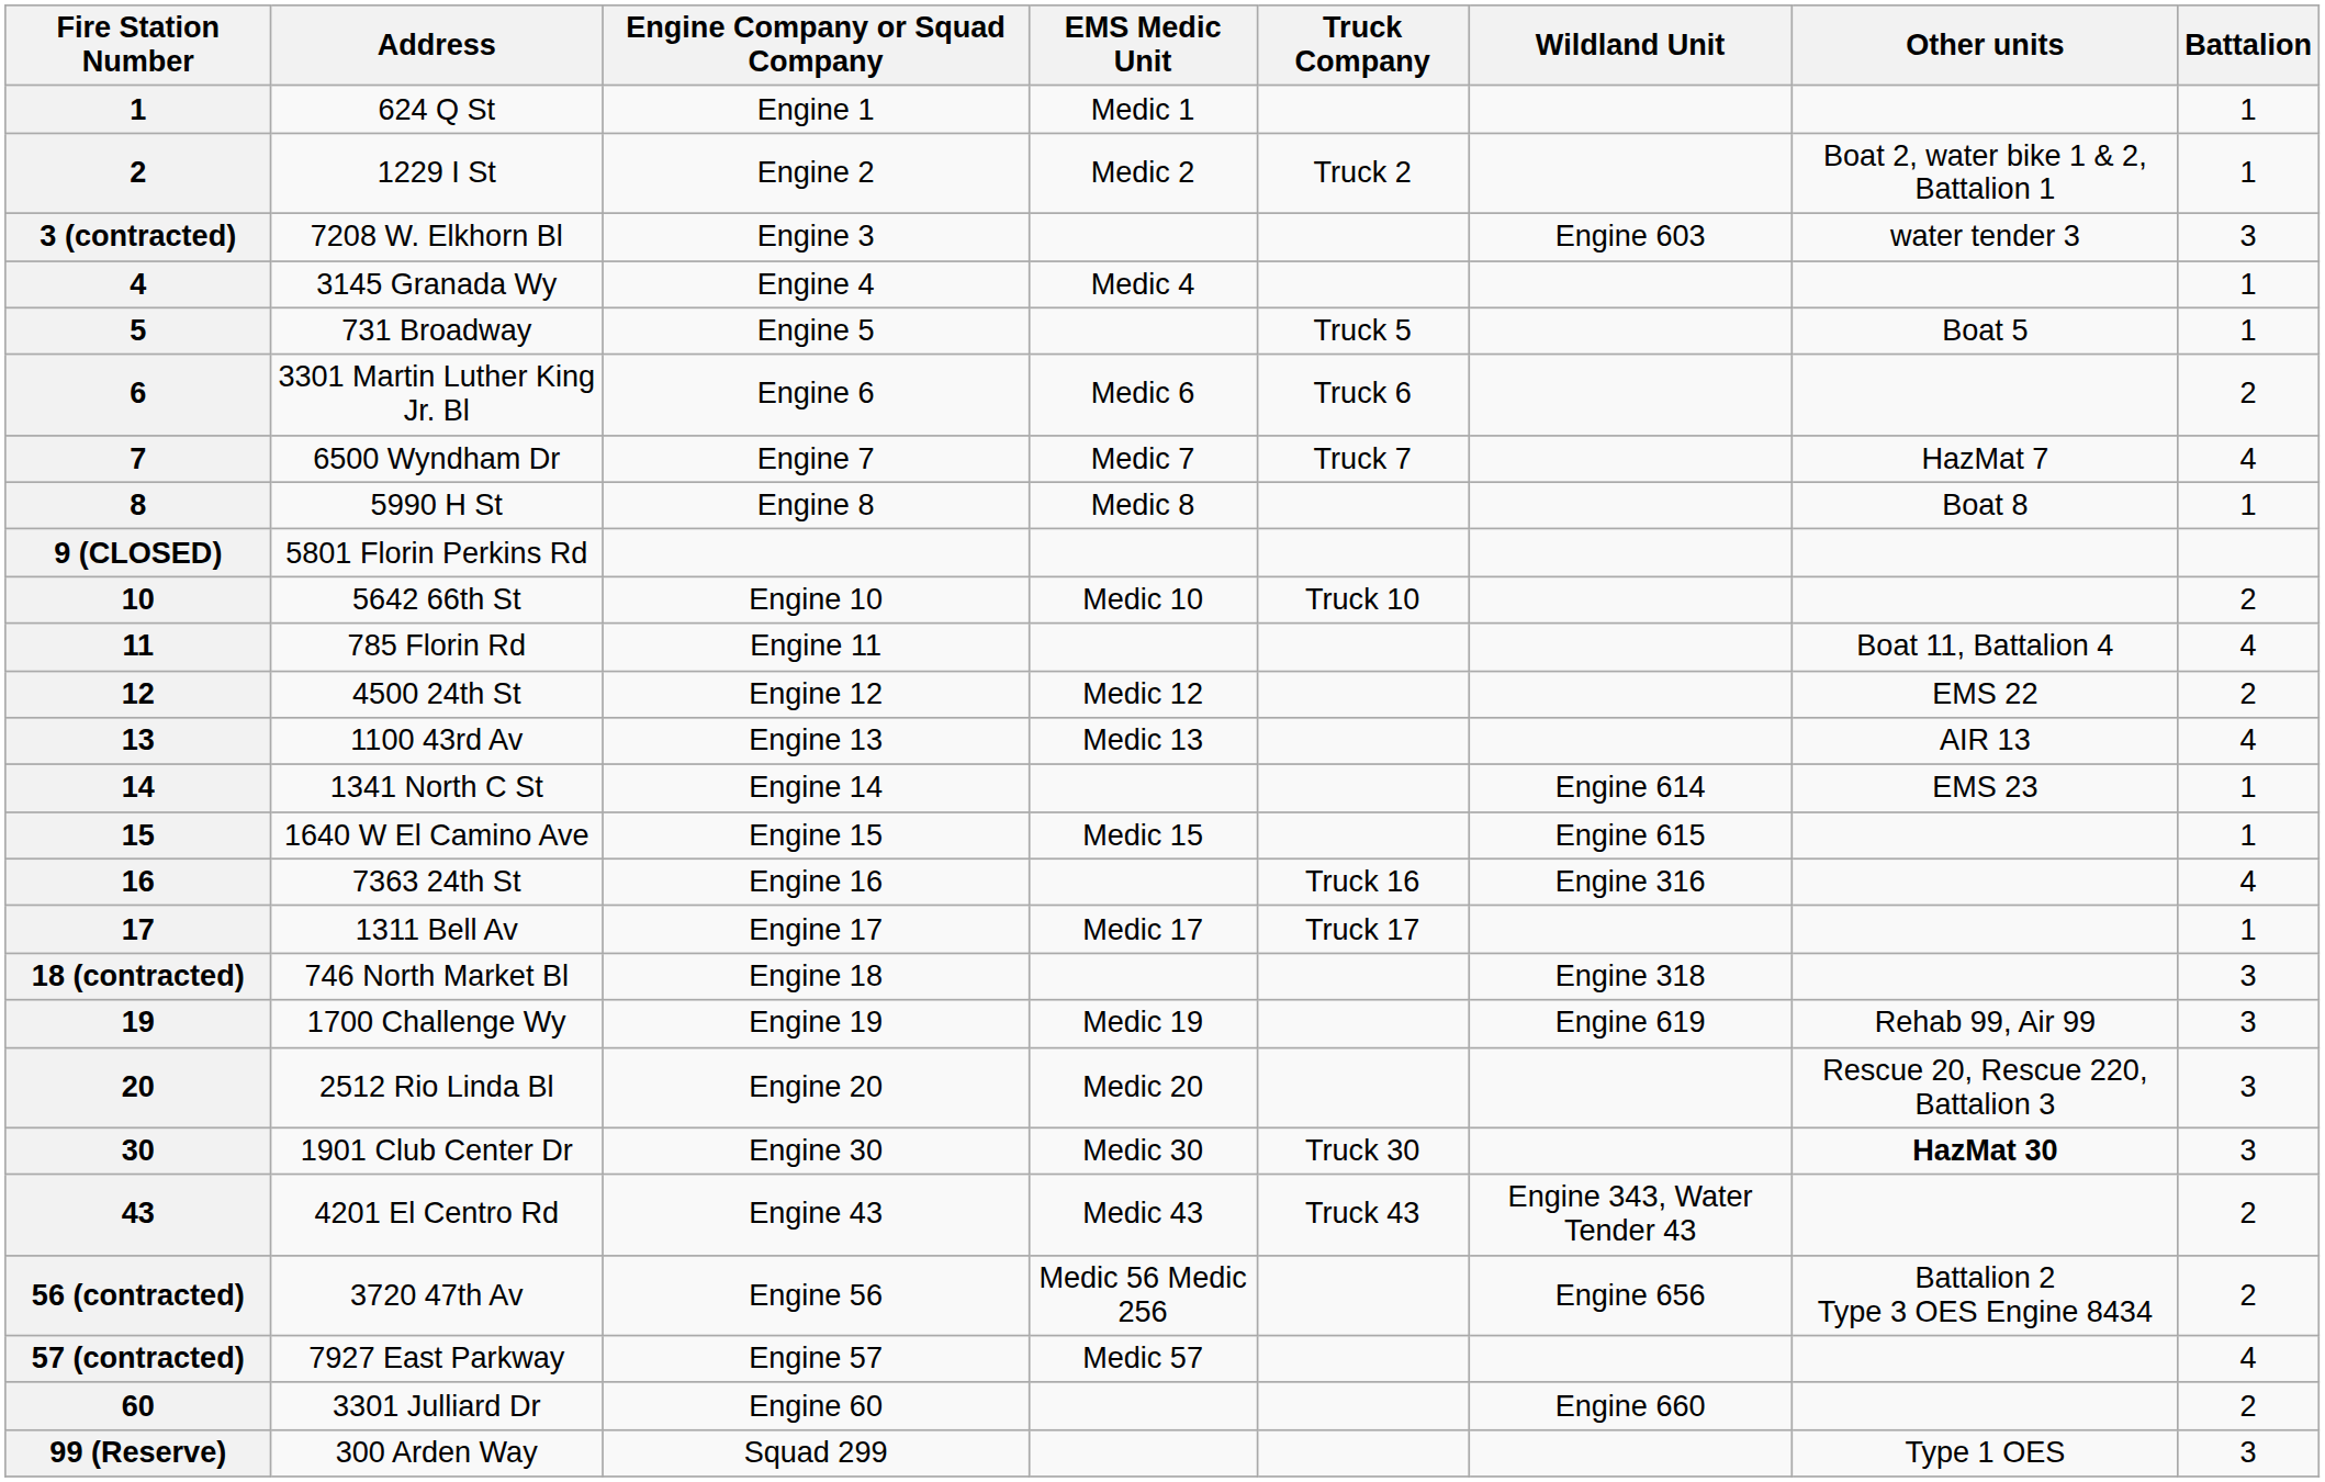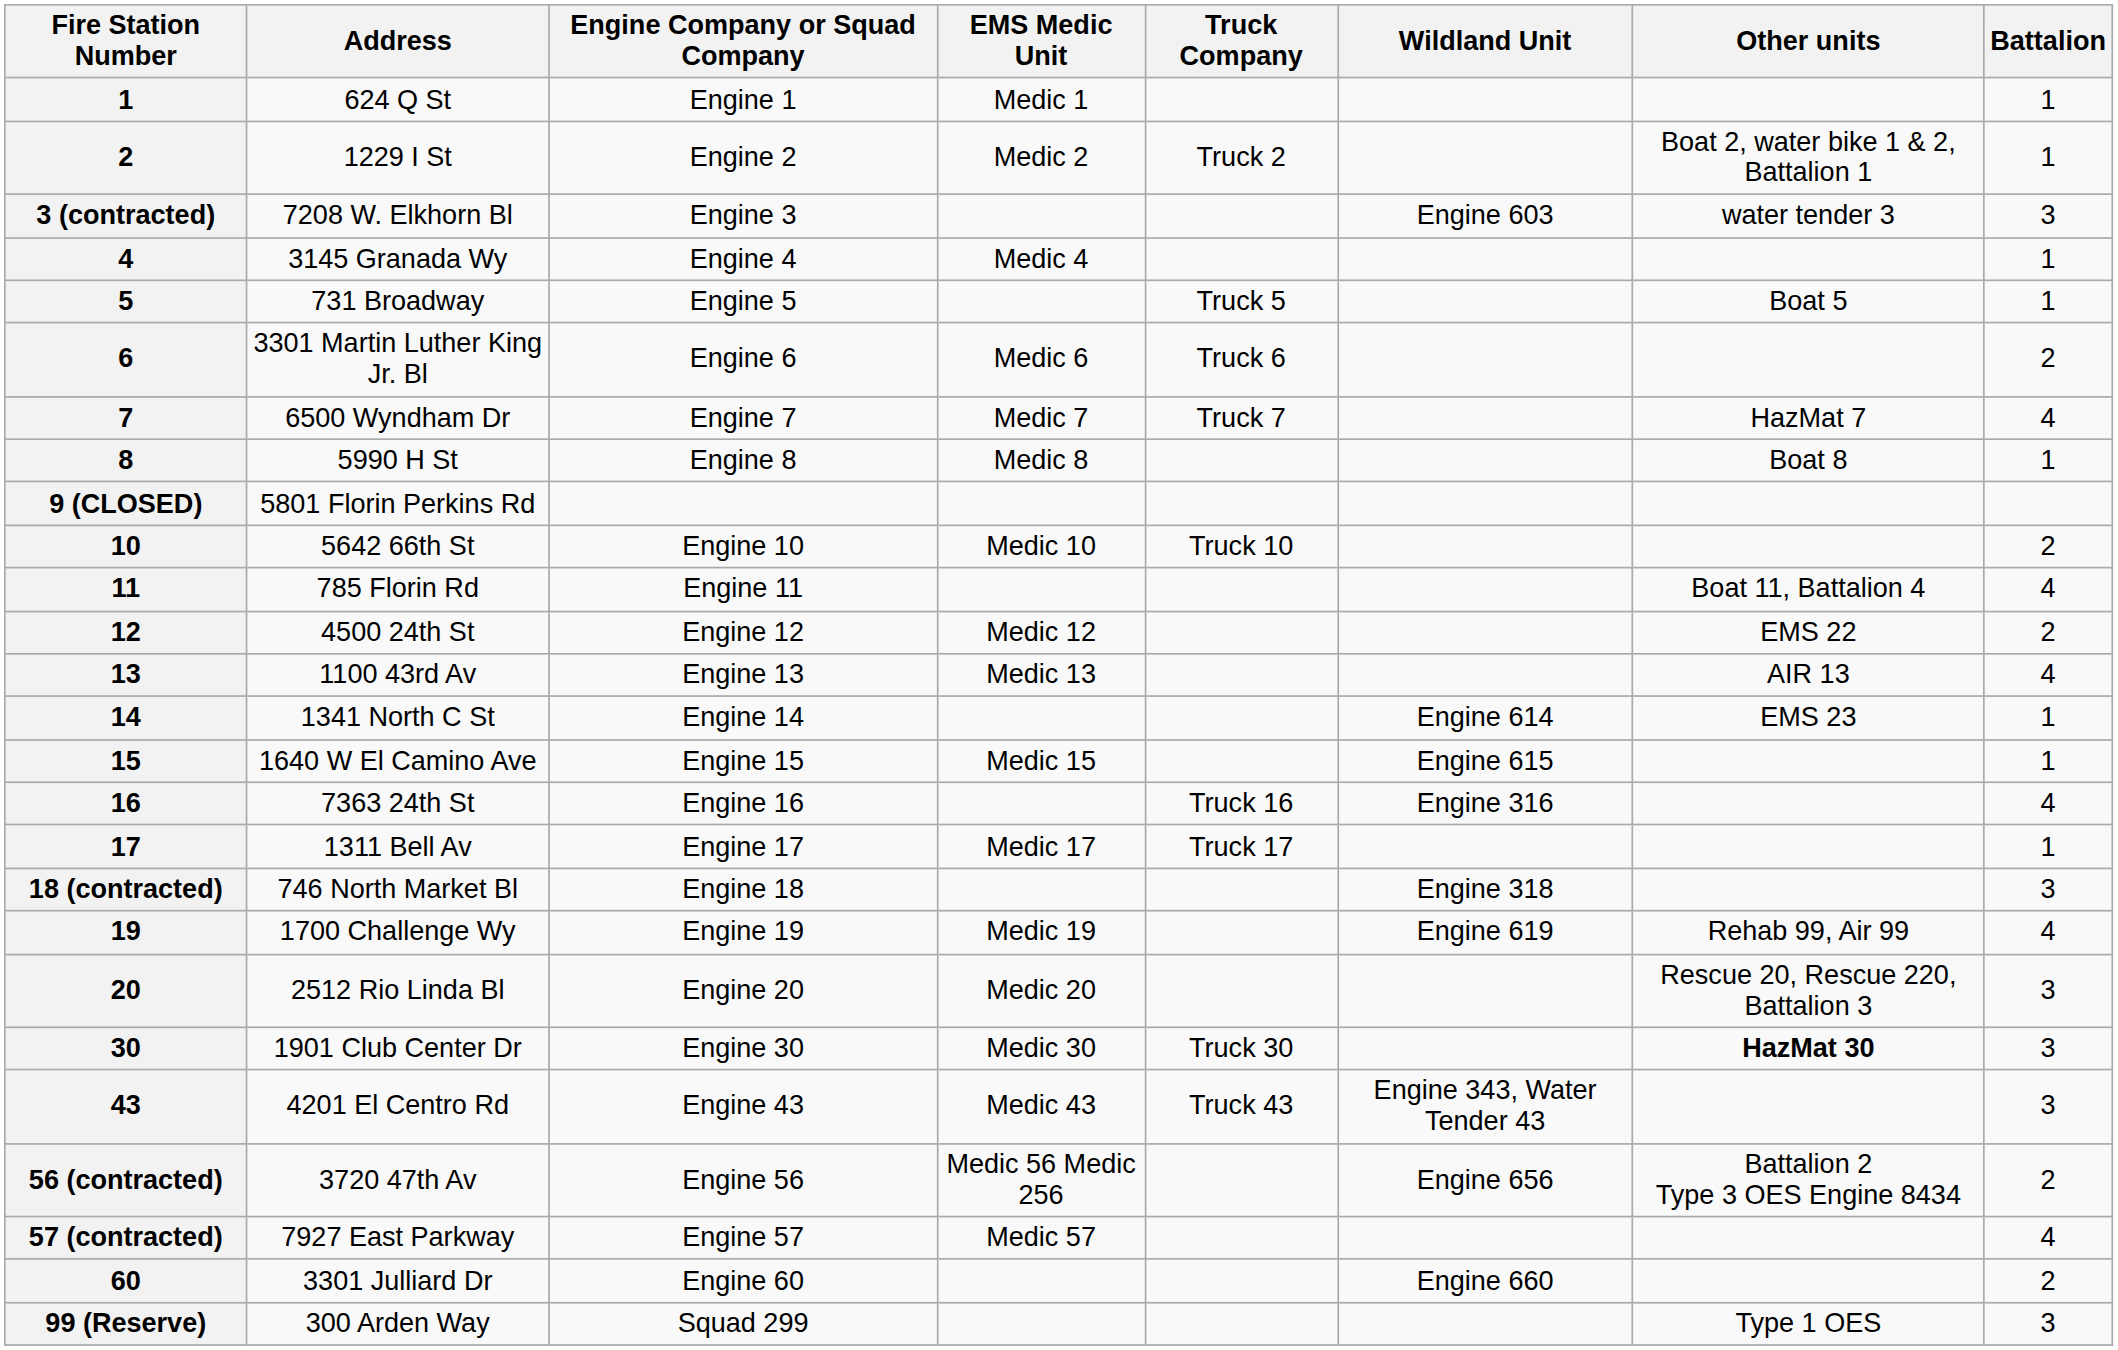 <table class=wikitable style="text-align:center;">
 <tr>
 <th>Fire Station Number</th>
 <th>Address</th>
 <th>Engine Company or Squad Company</th>
 <th>EMS Medic Unit</th>
 <th>Truck Company</th>
 <th>Wildland Unit</th>
 <th>Other units</th>
 <th>Battalion</th>
 </tr>
 <tr>
 <th>1</th>
 <td>624 Q St</td>
 <td>Engine 1</td>
 <td>Medic 1</td>
 <td></td>
 <td></td>
 <td></td>
 <td>1</td>
 </tr>
 <tr>
 <th>2</th>
 <td>1229 I St</td>
 <td>Engine 2</td>
 <td>Medic 2</td>
 <td>Truck 2</td>
 <td></td>
 <td>Boat 2, water bike 1 & 2, Battalion 1</td>
 <td>1</td>
 </tr>
 <tr>
 <th>3 (contracted)</th>
 <td>7208 W. Elkhorn Bl</td>
 <td>Engine 3</td>
 <td></td>
 <td></td>
 <td>Engine 603</td>
 <td>water tender 3</td>
 <td>3</td>
 </tr>
 <tr>
 <th>4</th>
 <td>3145 Granada Wy</td>
 <td>Engine 4</td>
 <td>Medic 4</td>
 <td></td>
 <td></td>
 <td></td>
 <td>1</td>
 </tr>
 <tr>
 <th>5</th>
 <td>731 Broadway</td>
 <td>Engine 5</td>
 <td></td>
 <td>Truck 5</td>
 <td></td>
 <td>Boat 5</td>
 <td>1</td>
 </tr>
 <tr>
 <th>6</th>
 <td>3301 Martin Luther King Jr. Bl</td>
 <td>Engine 6</td>
 <td>Medic 6</td>
 <td>Truck 6</td>
 <td></td>
 <td></td>
 <td>2</td>
 </tr>
 <tr>
 <th>7</th>
 <td>6500 Wyndham Dr</td>
 <td>Engine 7</td>
 <td>Medic 7</td>
 <td>Truck 7</td>
 <td></td>
 <td>HazMat 7</td>
 <td>4</td>
 </tr>
 <tr>
 <th>8</th>
 <td>5990 H St</td>
 <td>Engine 8</td>
 <td>Medic 8</td>
 <td></td>
 <td></td>
 <td>Boat 8</td>
 <td>1</td>
 </tr>
 <tr>
 <th>9 (CLOSED)</th>
 <td>5801 Florin Perkins Rd</td>
 <td></td>
 <td></td>
 <td></td>
 <td></td>
 <td></td>
 <td></td>
 </tr>
 <tr>
 <th>10</th>
 <td>5642 66th St</td>
 <td>Engine 10</td>
 <td>Medic 10</td>
 <td>Truck 10</td>
 <td></td>
 <td></td>
 <td>2</td>
 </tr>
 <tr>
 <th>11</th>
 <td>785 Florin Rd</td>
 <td>Engine 11</td>
 <td></td>
 <td></td>
 <td></td>
 <td>Boat 11, Battalion 4</td>
 <td>4</td>
 </tr>
 <tr>
 <th>12</th>
 <td>4500 24th St</td>
 <td>Engine 12</td>
 <td>Medic 12</td>
 <td></td>
 <td></td>
 <td>EMS 22</td>
 <td>2</td>
 </tr>
 <tr>
 <th>13</th>
 <td>1100 43rd Av</td>
 <td>Engine 13</td>
 <td>Medic 13</td>
 <td></td>
 <td></td>
 <td>AIR 13</td>
 <td>4</td>
 </tr>
 <tr>
 <th>14</th>
 <td>1341 North C St</td>
 <td>Engine 14</td>
 <td></td>
 <td></td>
 <td>Engine 614</td>
 <td>EMS 23</td>
 <td>1</td>
 </tr>
 <tr>
 <th>15</th>
 <td>1640 W El Camino Ave</td>
 <td>Engine 15</td>
 <td>Medic 15</td>
 <td></td>
 <td>Engine 615</td>
 <td></td>
 <td>1</td>
 </tr>
 <tr>
 <th>16</th>
 <td>7363 24th St</td>
 <td>Engine 16</td>
 <td></td>
 <td>Truck 16</td>
 <td>Engine 316</td>
 <td></td>
 <td>4</td>
 </tr>
 <tr>
 <th>17</th>
 <td>1311 Bell Av</td>
 <td>Engine 17</td>
 <td>Medic 17</td>
 <td>Truck 17</td>
 <td></td>
 <td></td>
 <td>1</td>
 </tr>
 <tr>
 <th>18 (contracted)</th>
 <td>746 North Market Bl</td>
 <td>Engine 18</td>
 <td></td>
 <td></td>
 <td>Engine 318</td>
 <td></td>
 <td>3</td>
 </tr>
 <tr>
 <th>19</th>
 <td>1700 Challenge Wy</td>
 <td>Engine 19</td>
 <td>Medic 19</td>
 <td></td>
 <td>Engine 619</td>
 <td>Rehab 99, Air 99</td>
-<td>3</td>
+<td>4</td>
 </tr>
 <tr>
 <th>20</th>
 <td>2512 Rio Linda Bl</td>
 <td>Engine 20</td>
 <td>Medic 20</td>
 <td></td>
 <td></td>
 <td>Rescue 20, Rescue 220, Battalion 3</td>
 <td>3</td>
 </tr>
 <tr>
 <th>30</th>
 <td>1901 Club Center Dr</td>
 <td>Engine 30</td>
 <td>Medic 30</td>
 <td>Truck 30</td>
 <td></td>
 <td><strong>HazMat 30</strong></td>
 <td>3</td>
 </tr>
 <tr>
 <th>43</th>
 <td>4201 El Centro Rd</td>
 <td>Engine 43</td>
 <td>Medic 43</td>
 <td>Truck 43</td>
 <td>Engine 343, Water Tender 43</td>
 <td></td>
-<td>2</td>
+<td>3</td>
 </tr>
 <tr>
 <th>56 (contracted)</th>
 <td>3720 47th Av</td>
 <td>Engine 56<br></td>
 <td>Medic 56 Medic 256</td>
 <td></td>
 <td>Engine 656</td>
 <td>Battalion 2<br>Type 3 OES Engine 8434</td>
 <td>2</td>
 </tr>
 <tr>
 <th>57 (contracted)</th>
 <td>7927 East Parkway</td>
 <td>Engine 57</td>
 <td>Medic 57</td>
 <td></td>
 <td></td>
 <td></td>
 <td>4</td>
 </tr>
 <tr>
 <th>60</th>
 <td>3301 Julliard Dr</td>
 <td>Engine 60</td>
 <td></td>
 <td></td>
 <td>Engine 660</td>
 <td></td>
 <td>2</td>
 </tr>
 <tr>
 <th>99 (Reserve)</th>
 <td>300 Arden Way</td>
 <td>Squad 299</td>
 <td></td>
 <td></td>
 <td></td>
 <td>Type 1 OES</td>
 <td>3</td>
 </tr>
 </table>
